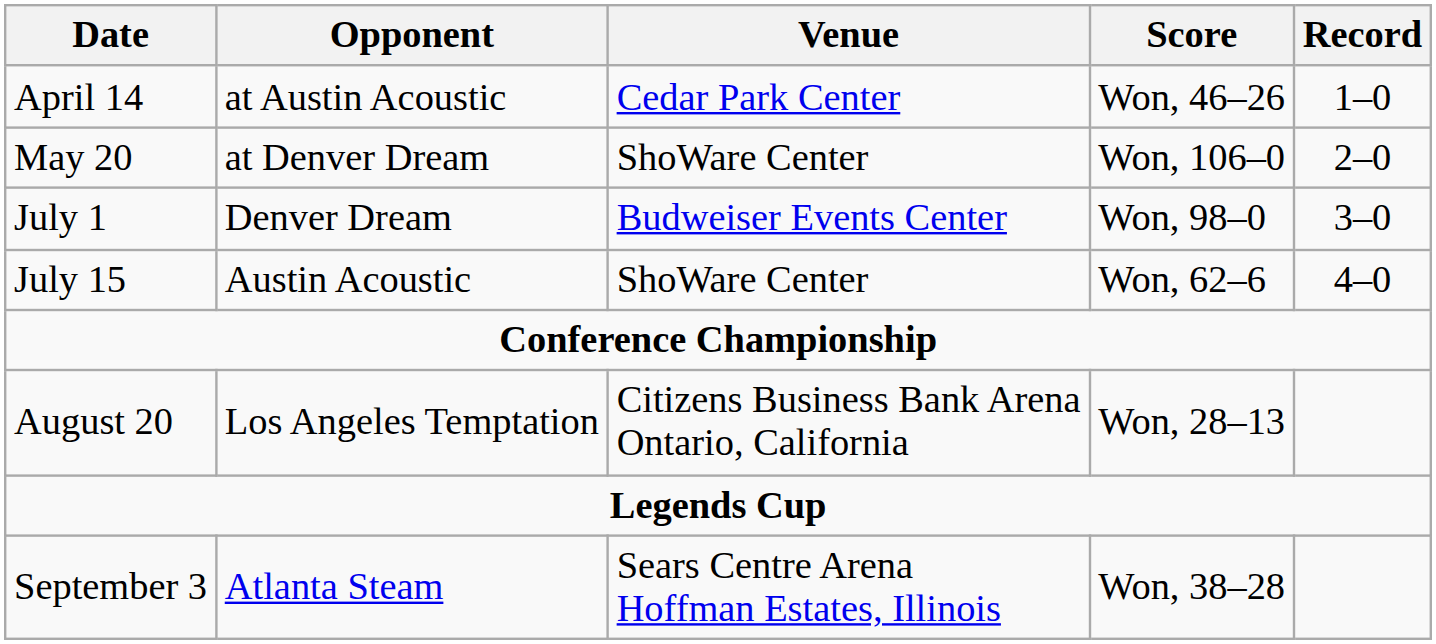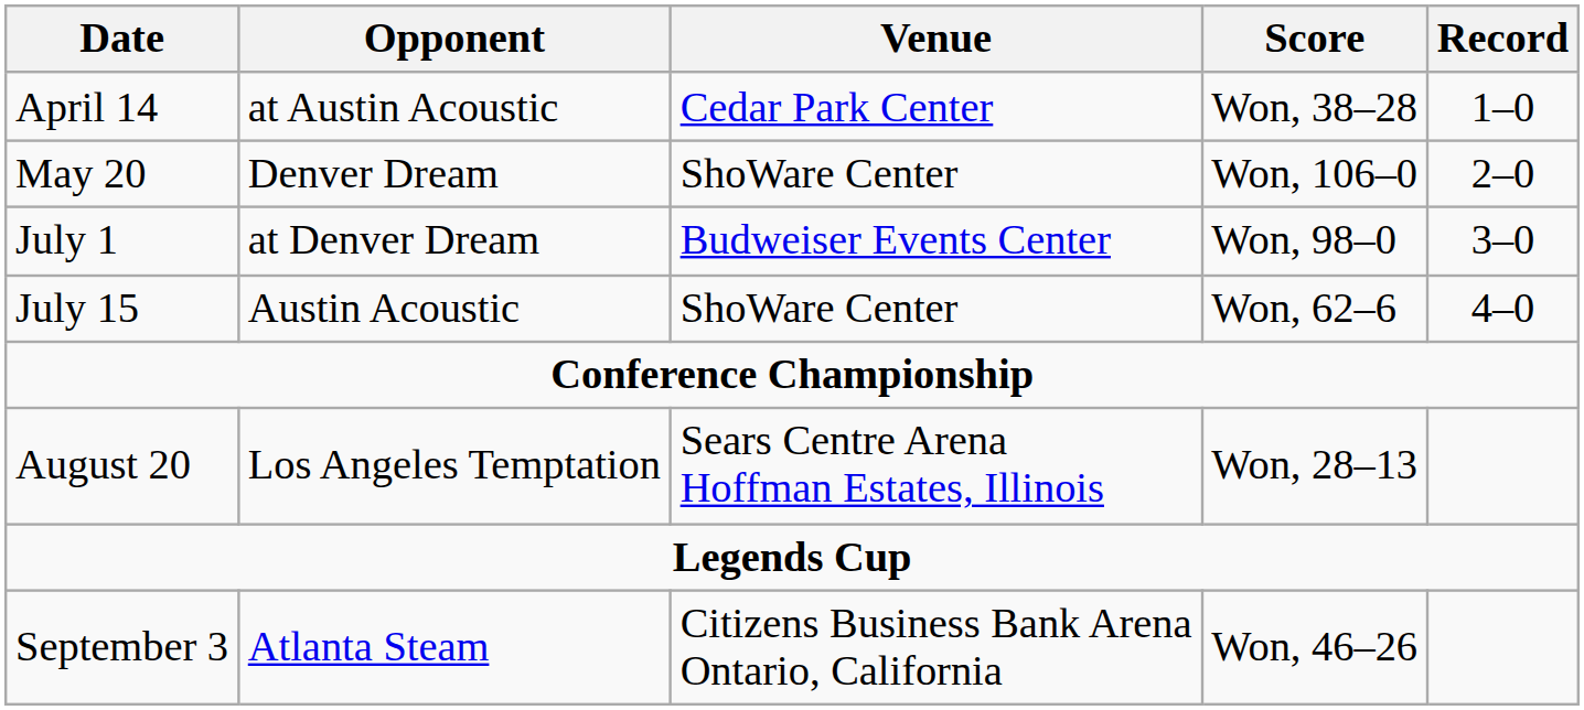 <table class="wikitable">
 <tr>
 <th>Date</th>
 <th>Opponent</th>
 <th>Venue</th>
 <th>Score</th>
 <th>Record</th>
 </tr>
 <tr>
 <td>April 14</td>
 <td>at Austin Acoustic</td>
 <td><a href='#'>Cedar Park Center</a></td>
-<td>Won, 46–26</td>
+<td>Won, 38–28</td>
 <td align=center>1–0</td>
 </tr>
 <tr>
 <td>May 20</td>
-<td>at Denver Dream</td>
+<td>Denver Dream</td>
 <td>ShoWare Center</td>
 <td>Won, 106–0</td>
 <td align=center>2–0</td>
 </tr>
 <tr>
 <td>July 1</td>
-<td>Denver Dream</td>
+<td>at Denver Dream</td>
 <td><a href='#'>Budweiser Events Center</a></td>
 <td>Won, 98–0</td>
 <td align=center>3–0</td>
 </tr>
 <tr>
 <td>July 15</td>
 <td>Austin Acoustic</td>
 <td>ShoWare Center</td>
 <td>Won, 62–6</td>
 <td align=center>4–0</td>
 </tr>
 <tr>
 <td colspan=6; style="text-align:center"><strong>Conference Championship</strong></td>
 </tr>
 <tr>
 <td>August 20</td>
 <td>Los Angeles Temptation</td>
-<td>Citizens Business Bank Arena<br>Ontario, California</td>
+<td>Sears Centre Arena<br><a href='#'>Hoffman Estates, Illinois</a></td>
 <td>Won, 28–13</td>
 <td></td>
 </tr>
 <tr>
 <td colspan=6; style="text-align:center"><strong>Legends Cup</strong></td>
 </tr>
 <tr>
 <td>September 3</td>
 <td><a href='#'>Atlanta Steam</a></td>
-<td>Sears Centre Arena<br><a href='#'>Hoffman Estates, Illinois</a></td>
-<td>Won, 38–28</td>
+<td>Citizens Business Bank Arena<br>Ontario, California</td>
+<td>Won, 46–26</td>
 <td></td>
 </tr>
 </table>
